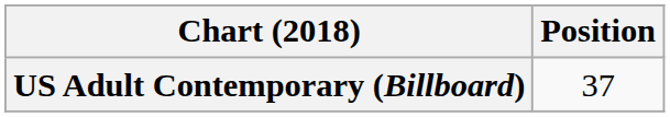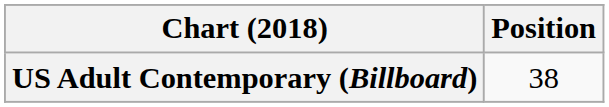 <table class="wikitable plainrowheaders" style="text-align:center">
 <tr>
 <th scope="col">Chart (2018)</th>
 <th scope="col">Position</th>
 </tr>
 <tr>
 <th scope="row">US Adult Contemporary (<em>Billboard</em>)</th>
-<td>37</td>
+<td>38</td>
 </tr>
 </table>
